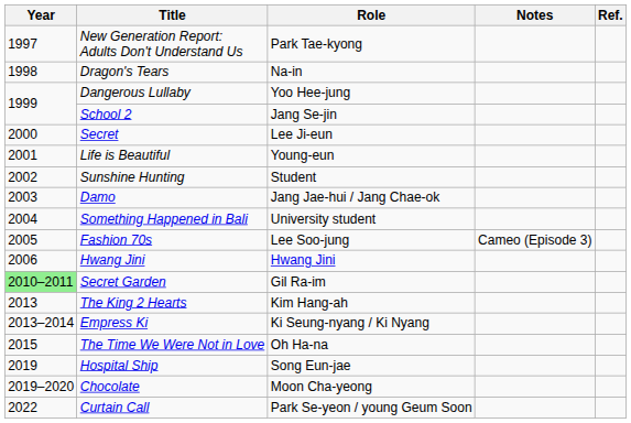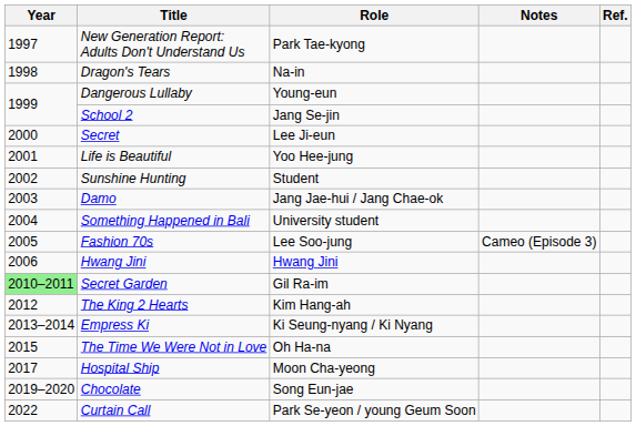 <table class="wikitable sortable">
 <tr>
 <th>Year</th>
 <th>Title</th>
 <th>Role</th>
 <th>Notes</th>
 <th>Ref.</th>
 </tr>
 <tr>
 <td>1997</td>
 <td><em>New Generation Report:<br>Adults Don't Understand Us</em></td>
 <td>Park Tae-kyong</td>
 <td></td>
 <td></td>
 </tr>
 <tr>
 <td>1998</td>
 <td><em>Dragon's Tears</em></td>
 <td>Na-in</td>
 <td></td>
 <td></td>
 </tr>
 <tr>
 <td rowspan=2>1999</td>
 <td><em>Dangerous Lullaby</em></td>
-<td>Yoo Hee-jung</td>
+<td>Young-eun</td>
 <td></td>
 <td></td>
 </tr>
 <tr>
 <td><em><a href='#'>School 2</a></em></td>
 <td>Jang Se-jin</td>
 <td></td>
 <td></td>
 </tr>
 <tr>
 <td>2000</td>
 <td><em><a href='#'>Secret</a></em></td>
 <td>Lee Ji-eun</td>
 <td></td>
 <td></td>
 </tr>
 <tr>
 <td>2001</td>
 <td><em>Life is Beautiful</em></td>
-<td>Young-eun</td>
+<td>Yoo Hee-jung</td>
 <td></td>
 <td></td>
 </tr>
 <tr>
 <td>2002</td>
 <td><em>Sunshine Hunting</em></td>
 <td>Student</td>
 <td></td>
 <td></td>
 </tr>
 <tr>
 <td>2003</td>
 <td><em><a href='#'>Damo</a></em></td>
 <td>Jang Jae-hui / Jang Chae-ok</td>
 <td></td>
 <td></td>
 </tr>
 <tr>
 <td>2004</td>
 <td><em><a href='#'>Something Happened in Bali</a></em></td>
 <td>University student</td>
 <td></td>
 <td></td>
 </tr>
 <tr>
 <td>2005</td>
 <td><em><a href='#'>Fashion 70s</a></em></td>
 <td>Lee Soo-jung</td>
 <td>Cameo (Episode 3)</td>
 <td></td>
 </tr>
 <tr>
 <td>2006</td>
 <td><em><a href='#'>Hwang Jini</a></em></td>
 <td><a href='#'>Hwang Jini</a></td>
 <td></td>
 <td></td>
 </tr>
 <tr>
 <td style="background: lightgreen;">2010–2011</td>
 <td><em><a href='#'>Secret Garden</a></em></td>
 <td>Gil Ra-im</td>
 <td></td>
 <td></td>
 </tr>
 <tr>
-<td>2013</td>
+<td>2012</td>
 <td><em><a href='#'>The King 2 Hearts</a></em></td>
 <td>Kim Hang-ah</td>
 <td></td>
 <td></td>
 </tr>
 <tr>
 <td>2013–2014</td>
 <td><em><a href='#'>Empress Ki</a></em></td>
 <td>Ki Seung-nyang / Ki Nyang</td>
 <td></td>
 <td></td>
 </tr>
 <tr>
 <td>2015</td>
 <td><em><a href='#'>The Time We Were Not in Love</a></em></td>
 <td>Oh Ha-na</td>
 <td></td>
 <td></td>
 </tr>
 <tr>
-<td>2019</td>
+<td>2017</td>
 <td><a href='#'><em>Hospital Ship</em></a></td>
-<td>Song Eun-jae</td>
+<td>Moon Cha-yeong</td>
 <td></td>
 <td></td>
 </tr>
 <tr>
 <td>2019–2020</td>
 <td><em><a href='#'>Chocolate</a></em></td>
-<td>Moon Cha-yeong</td>
+<td>Song Eun-jae</td>
 <td></td>
 <td></td>
 </tr>
 <tr>
 <td>2022</td>
 <td><em><a href='#'>Curtain Call</a></em></td>
 <td>Park Se-yeon / young Geum Soon</td>
 <td></td>
 <td></td>
 </tr>
 </table>
